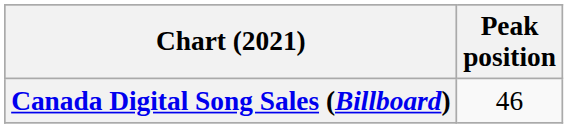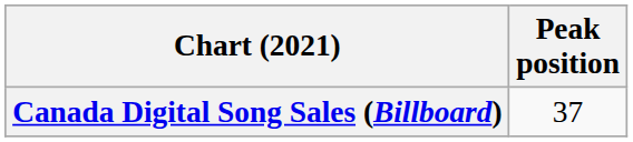 <table class="wikitable plainrowheaders" style="text-align:center">
 <tr>
 <th scope="col">Chart (2021)</th>
 <th scope="col">Peak<br>position</th>
 </tr>
 <tr>
 <th scope="row"><a href='#'>Canada Digital Song Sales</a> (<em><a href='#'>Billboard</a></em>)</th>
-<td>46</td>
+<td>37</td>
 </tr>
 </table>
